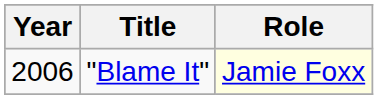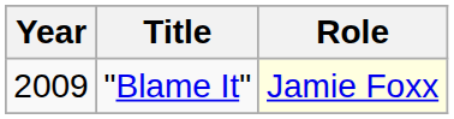 <table class="wikitable">
 <tr>
 <th>Year</th>
 <th>Title</th>
 <th>Role</th>
 </tr>
 <tr>
-<td>2006</td>
+<td>2009</td>
 <td>"<a href='#'>Blame It</a>"</td>
 <td style="background: lightyellow;"><a href='#'>Jamie Foxx</a></td>
 </tr>
 </table>
